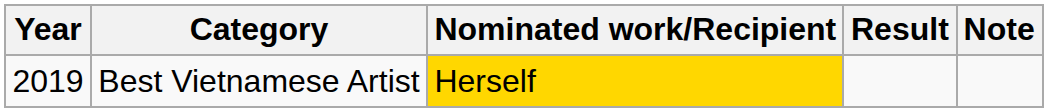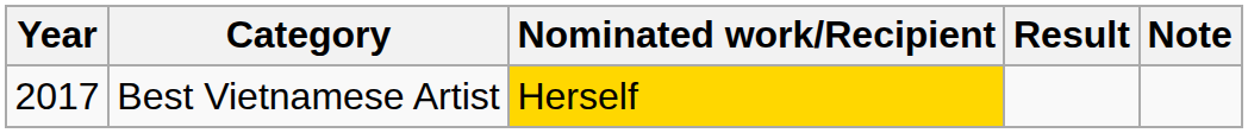 <table class="wikitable">
 <tr>
 <th>Year</th>
 <th>Category</th>
 <th>Nominated work/Recipient</th>
 <th>Result</th>
 <th>Note</th>
 </tr>
 <tr>
-<td>2019</td>
+<td>2017</td>
 <td>Best Vietnamese Artist</td>
 <td style="background: gold;">Herself</td>
 <td></td>
 <td></td>
 </tr>
 </table>
